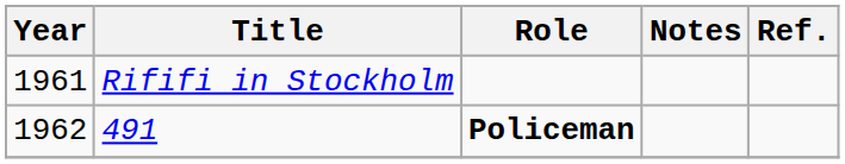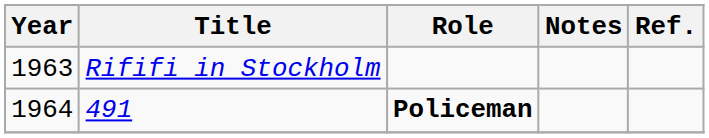 <table class="wikitable">
 <tr>
 <th>Year</th>
 <th>Title</th>
 <th>Role</th>
 <th>Notes</th>
 <th>Ref.</th>
 </tr>
 <tr>
-<td>1961</td>
+<td>1963</td>
 <td><em><a href='#'>Rififi in Stockholm</a></em></td>
 <td></td>
 <td></td>
 <td></td>
 </tr>
 <tr>
-<td>1962</td>
+<td>1964</td>
 <td><em><a href='#'>491</a></em></td>
 <td><strong>Policeman</strong></td>
 <td></td>
 <td></td>
 </tr>
 <tr>
 </tr>
 </table>
